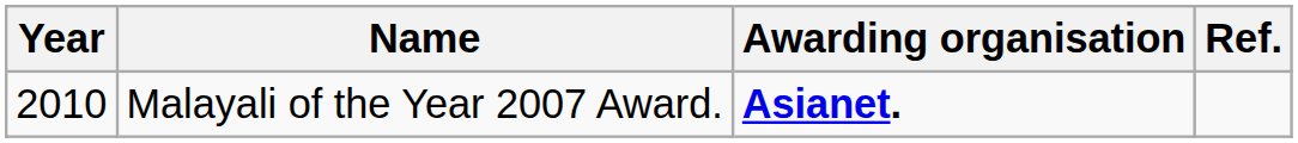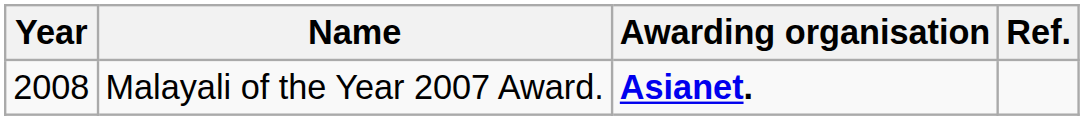 <table class="wikitable" style="font-size:90%;">
 <tr>
 <th>Year</th>
 <th>Name</th>
 <th>Awarding organisation</th>
 <th>Ref.</th>
 </tr>
 <tr>
-<td>2010</td>
+<td>2008</td>
 <td>Malayali of the Year 2007 Award.</td>
 <td><strong><a href='#'>Asianet</a>.</strong></td>
 <td></td>
 </tr>
 </table>
